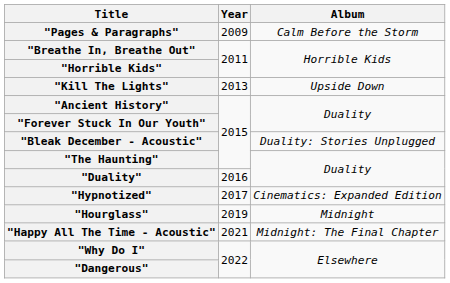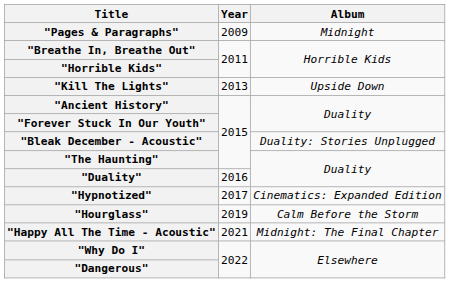 <table class="wikitable plainrowheaders" style="text-align:center;">
 <tr>
 <th scope="col">Title</th>
 <th scope="col">Year</th>
 <th scope="col">Album</th>
 </tr>
 <tr>
 <th scope="row">"Pages & Paragraphs"</th>
 <td>2009</td>
-<td><em>Calm Before the Storm</em></td>
+<td><em>Midnight</em></td>
 </tr>
 <tr>
 <th scope="row">"Breathe In, Breathe Out"</th>
 <td rowspan="2">2011</td>
 <td rowspan="2"><em>Horrible Kids</em></td>
 </tr>
 <tr>
 <th scope="row">"Horrible Kids"</th>
 </tr>
 <tr>
 <th scope="row">"Kill The Lights"</th>
 <td>2013</td>
 <td><em>Upside Down</em></td>
 </tr>
 <tr>
 <th scope="row">"Ancient History"</th>
 <td rowspan="4">2015</td>
 <td rowspan="2"><em>Duality</em></td>
 </tr>
 <tr>
 <th scope="row">"Forever Stuck In Our Youth"</th>
 </tr>
 <tr>
 <th scope="row">"Bleak December - Acoustic"</th>
 <td><em>Duality: Stories Unplugged</em></td>
 </tr>
 <tr>
 <th scope="row">"The Haunting"</th>
 <td rowspan="2"><em>Duality</em></td>
 </tr>
 <tr>
 <th scope="row">"Duality"</th>
 <td>2016</td>
 </tr>
 <tr>
 <th scope="row">"Hypnotized"</th>
 <td>2017</td>
 <td><em>Cinematics: Expanded Edition</em></td>
 </tr>
 <tr>
 <th scope="row">"Hourglass"</th>
 <td>2019</td>
-<td><em>Midnight</em></td>
+<td><em>Calm Before the Storm</em></td>
 </tr>
 <tr>
 <th scope="row">"Happy All The Time - Acoustic"</th>
 <td>2021</td>
 <td><em>Midnight: The Final Chapter</em></td>
 </tr>
 <tr>
 <th scope="row">"Why Do I"</th>
 <td rowspan="2">2022</td>
 <td rowspan="2"><em>Elsewhere</em></td>
 </tr>
 <tr>
 <th scope="row">"Dangerous"</th>
 </tr>
 </table>
